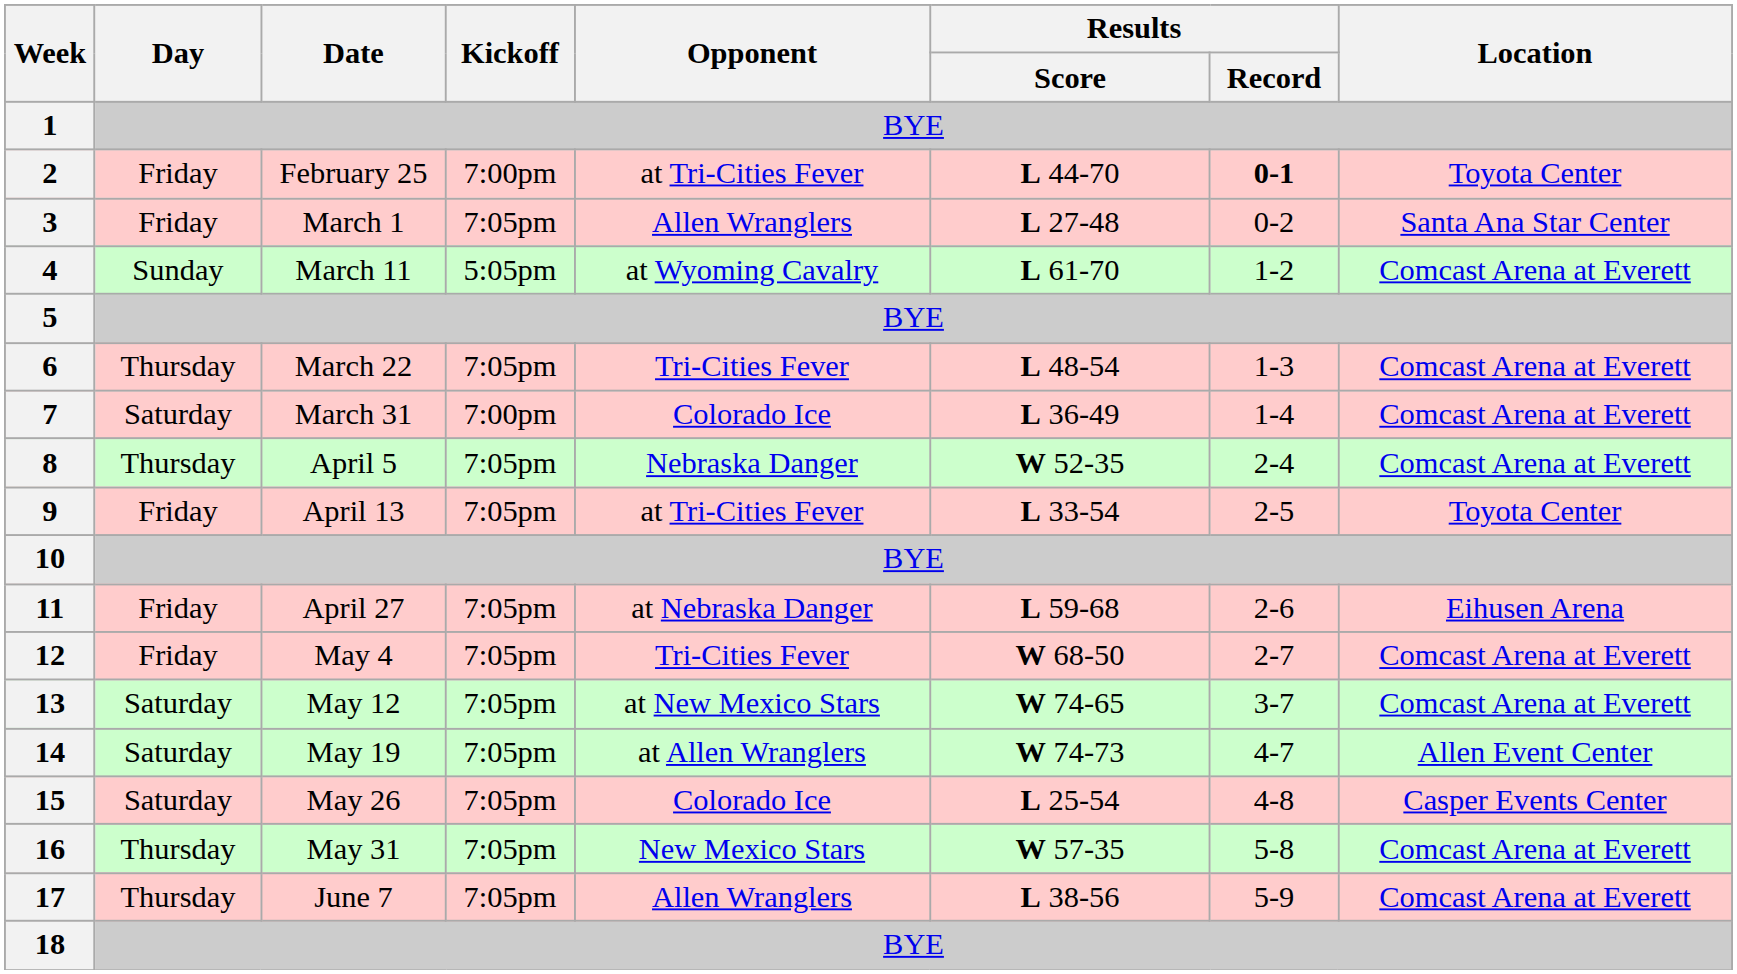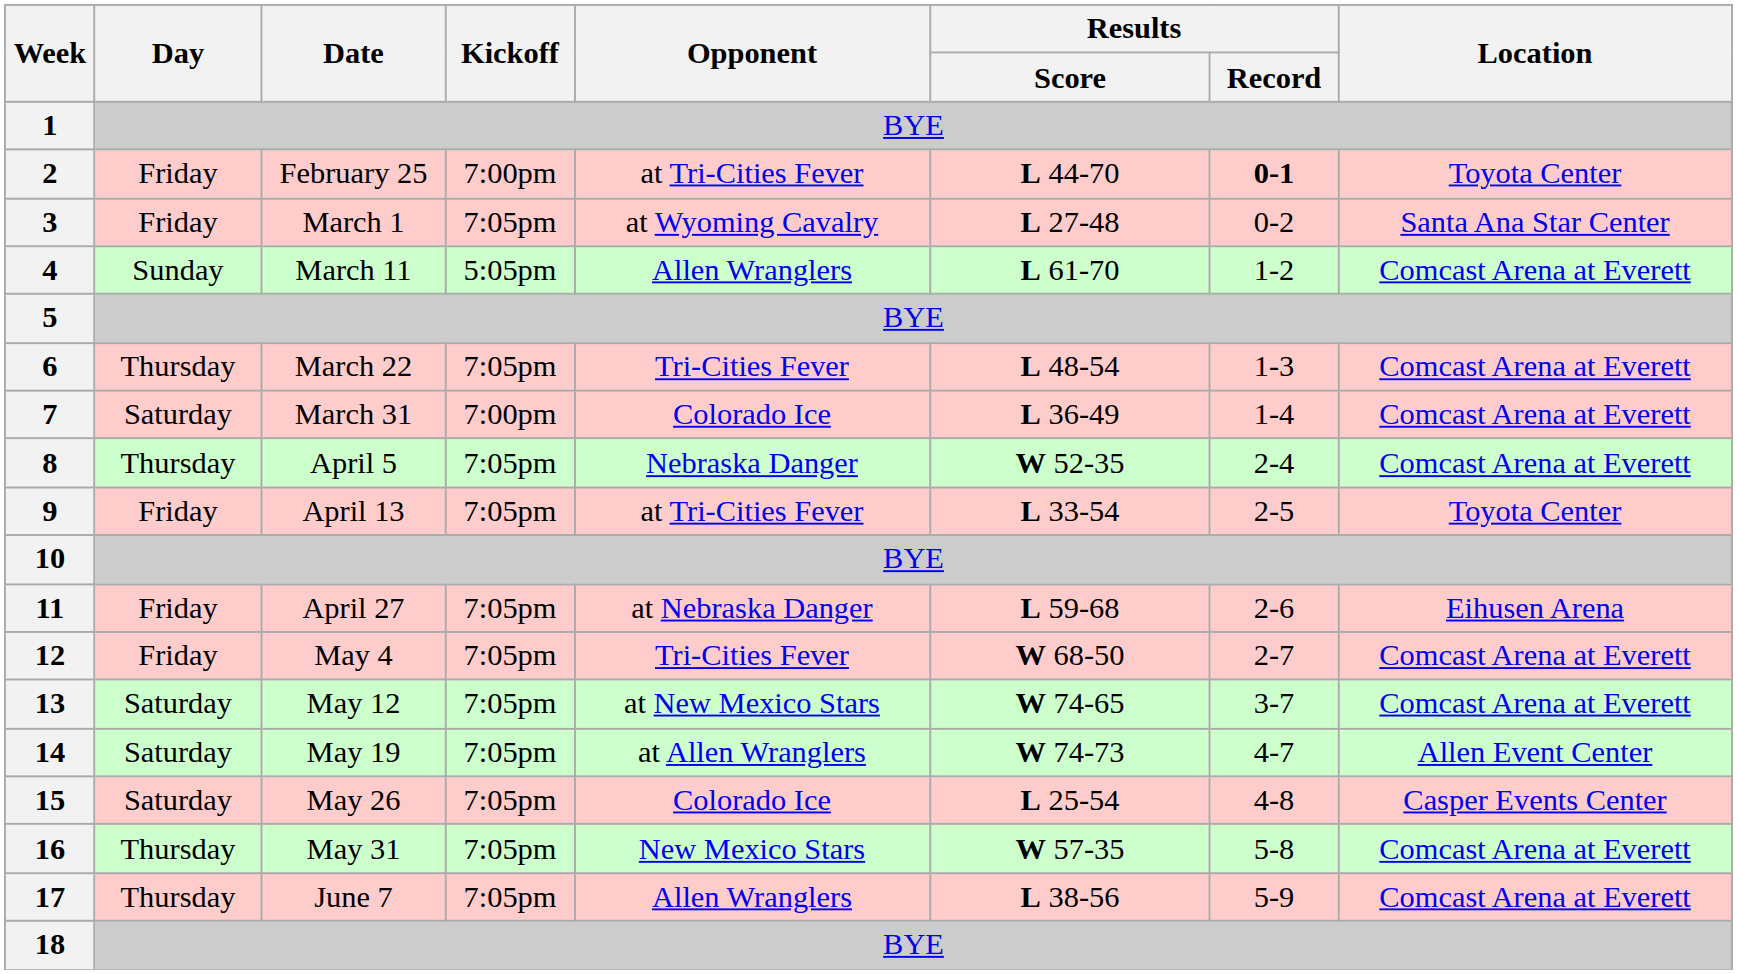 <table class="wikitable">
 <tr>
 <th rowspan="2" width="40">Week</th>
 <th rowspan="2" width="80">Day</th>
 <th rowspan="2" width="90">Date</th>
 <th rowspan="2" width="60">Kickoff</th>
 <th rowspan="2" width="180">Opponent</th>
 <th colspan="2" width="200">Results</th>
 <th rowspan="2" width="200">Location</th>
 </tr>
 <tr>
 <th width="140">Score</th>
 <th width="60">Record</th>
 </tr>
 <tr align="center" bgcolor="#CCCCCC">
 <th>1</th>
 <td colSpan=7><a href='#'>BYE</a></td>
 </tr>
 <tr align="center" bgcolor="#FFCCCC">
 <th>2</th>
 <td>Friday</td>
 <td>February 25</td>
 <td>7:00pm</td>
 <td>at <a href='#'>Tri-Cities Fever</a></td>
 <td><strong>L</strong> 44-70</td>
 <td><strong>0-1</strong></td>
 <td><a href='#'>Toyota Center</a></td>
 </tr>
 <tr align="center" bgcolor="#FFCCCC">
 <th>3</th>
 <td>Friday</td>
 <td>March 1</td>
 <td>7:05pm</td>
-<td><a href='#'>Allen Wranglers</a></td>
+<td>at <a href='#'>Wyoming Cavalry</a></td>
 <td><strong>L</strong> 27-48</td>
 <td>0-2</td>
 <td><a href='#'>Santa Ana Star Center</a></td>
 </tr>
 <tr align="center" bgcolor="#CCFFCC">
 <th>4</th>
 <td>Sunday</td>
 <td>March 11</td>
 <td>5:05pm</td>
-<td>at <a href='#'>Wyoming Cavalry</a></td>
+<td><a href='#'>Allen Wranglers</a></td>
 <td><strong>L</strong> 61-70</td>
 <td>1-2</td>
 <td><a href='#'>Comcast Arena at Everett</a></td>
 </tr>
 <tr align="center" bgcolor="#CCCCCC">
 <th>5</th>
 <td colSpan=7><a href='#'>BYE</a></td>
 </tr>
 <tr align="center" bgcolor="#FFCCCC">
 <th>6</th>
 <td>Thursday</td>
 <td>March 22</td>
 <td>7:05pm</td>
 <td><a href='#'>Tri-Cities Fever</a></td>
 <td><strong>L</strong> 48-54</td>
 <td>1-3</td>
 <td><a href='#'>Comcast Arena at Everett</a></td>
 </tr>
 <tr align="center" bgcolor="#FFCCCC">
 <th>7</th>
 <td>Saturday</td>
 <td>March 31</td>
 <td>7:00pm</td>
 <td><a href='#'>Colorado Ice</a></td>
 <td><strong>L</strong> 36-49</td>
 <td>1-4</td>
 <td><a href='#'>Comcast Arena at Everett</a></td>
 </tr>
 <tr align="center" bgcolor="#CCFFCC">
 <th>8</th>
 <td>Thursday</td>
 <td>April 5</td>
 <td>7:05pm</td>
 <td><a href='#'>Nebraska Danger</a></td>
 <td><strong>W</strong> 52-35</td>
 <td>2-4</td>
 <td><a href='#'>Comcast Arena at Everett</a></td>
 </tr>
 <tr align="center" bgcolor="#FFCCCC">
 <th>9</th>
 <td>Friday</td>
 <td>April 13</td>
 <td>7:05pm</td>
 <td>at <a href='#'>Tri-Cities Fever</a></td>
 <td><strong>L</strong> 33-54</td>
 <td>2-5</td>
 <td><a href='#'>Toyota Center</a></td>
 </tr>
 <tr align="center" bgcolor="#CCCCCC">
 <th>10</th>
 <td colSpan=7><a href='#'>BYE</a></td>
 </tr>
 <tr align="center" bgcolor="#FFCCCC">
 <th>11</th>
 <td>Friday</td>
 <td>April 27</td>
 <td>7:05pm</td>
 <td>at <a href='#'>Nebraska Danger</a></td>
 <td><strong>L</strong> 59-68</td>
 <td>2-6</td>
 <td><a href='#'>Eihusen Arena</a></td>
 </tr>
 <tr align="center" bgcolor="#FFCCCC">
 <th>12</th>
 <td>Friday</td>
 <td>May 4</td>
 <td>7:05pm</td>
 <td><a href='#'>Tri-Cities Fever</a></td>
 <td><strong>W</strong> 68-50</td>
 <td>2-7</td>
 <td><a href='#'>Comcast Arena at Everett</a></td>
 </tr>
 <tr align="center" bgcolor="#CCFFCC">
 <th>13</th>
 <td>Saturday</td>
 <td>May 12</td>
 <td>7:05pm</td>
 <td>at <a href='#'>New Mexico Stars</a></td>
 <td><strong>W</strong> 74-65</td>
 <td>3-7</td>
 <td><a href='#'>Comcast Arena at Everett</a></td>
 </tr>
 <tr align="center" bgcolor="#CCFFCC">
 <th>14</th>
 <td>Saturday</td>
 <td>May 19</td>
 <td>7:05pm</td>
 <td>at <a href='#'>Allen Wranglers</a></td>
 <td><strong>W</strong> 74-73</td>
 <td>4-7</td>
 <td><a href='#'>Allen Event Center</a></td>
 </tr>
 <tr align="center" bgcolor="#FFCCCC">
 <th>15</th>
 <td>Saturday</td>
 <td>May 26</td>
 <td>7:05pm</td>
 <td><a href='#'>Colorado Ice</a></td>
 <td><strong>L</strong> 25-54</td>
 <td>4-8</td>
 <td><a href='#'>Casper Events Center</a></td>
 </tr>
 <tr align="center" bgcolor="#CCFFCC">
 <th>16</th>
 <td>Thursday</td>
 <td>May 31</td>
 <td>7:05pm</td>
 <td><a href='#'>New Mexico Stars</a></td>
 <td><strong>W</strong> 57-35</td>
 <td>5-8</td>
 <td><a href='#'>Comcast Arena at Everett</a></td>
 </tr>
 <tr align="center" bgcolor="#FFCCCC">
 <th>17</th>
 <td>Thursday</td>
 <td>June 7</td>
 <td>7:05pm</td>
 <td><a href='#'>Allen Wranglers</a></td>
 <td><strong>L</strong> 38-56</td>
 <td>5-9</td>
 <td><a href='#'>Comcast Arena at Everett</a></td>
 </tr>
 <tr align="center" bgcolor="#CCCCCC">
 <th>18</th>
 <td colSpan=7><a href='#'>BYE</a></td>
 </tr>
 </table>
